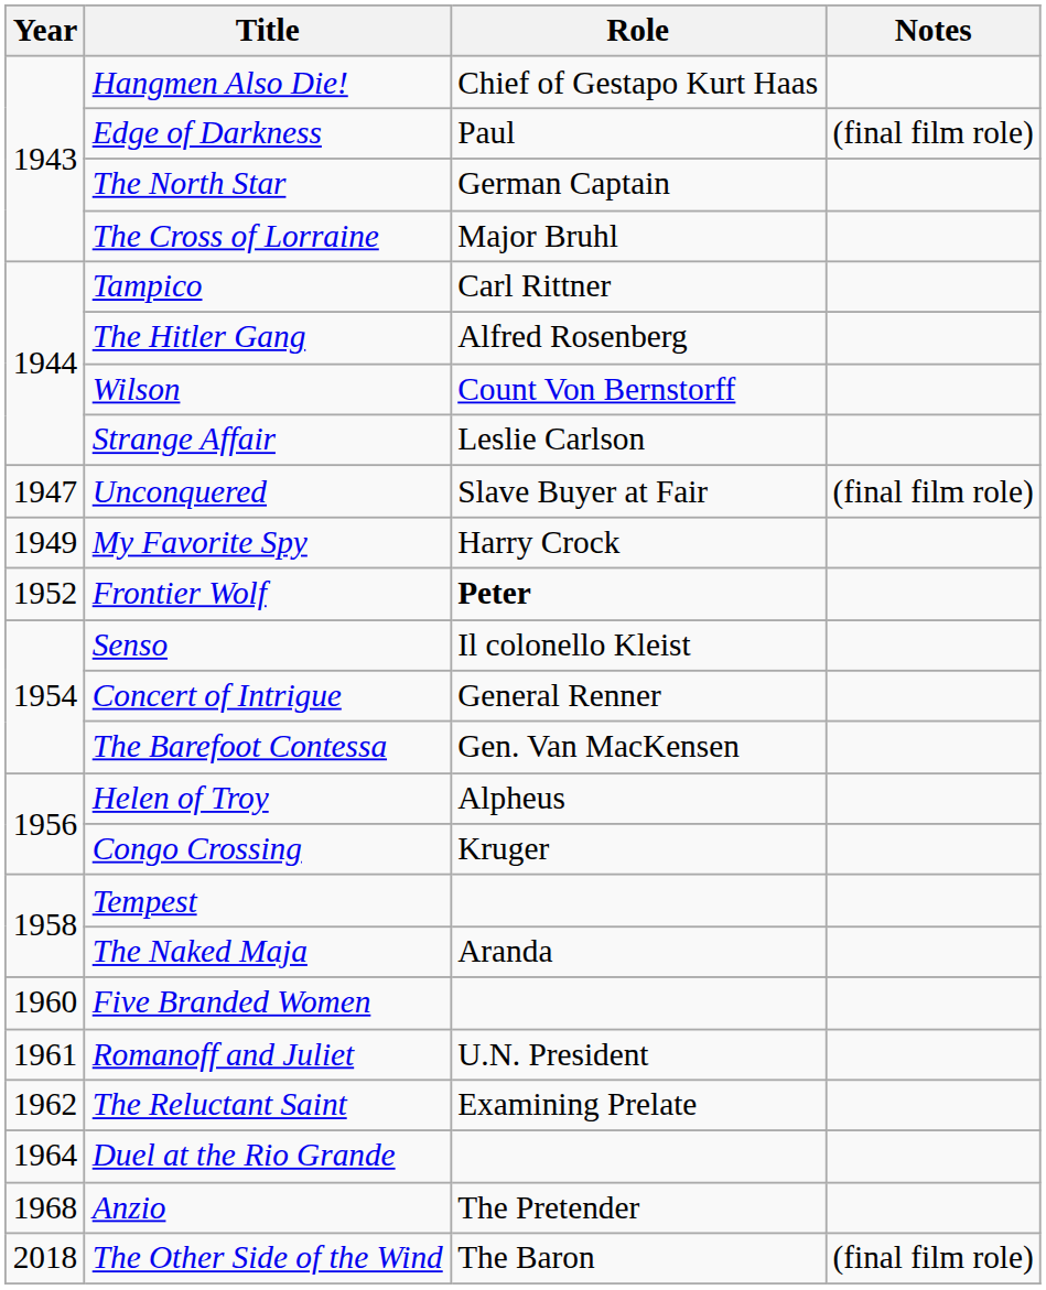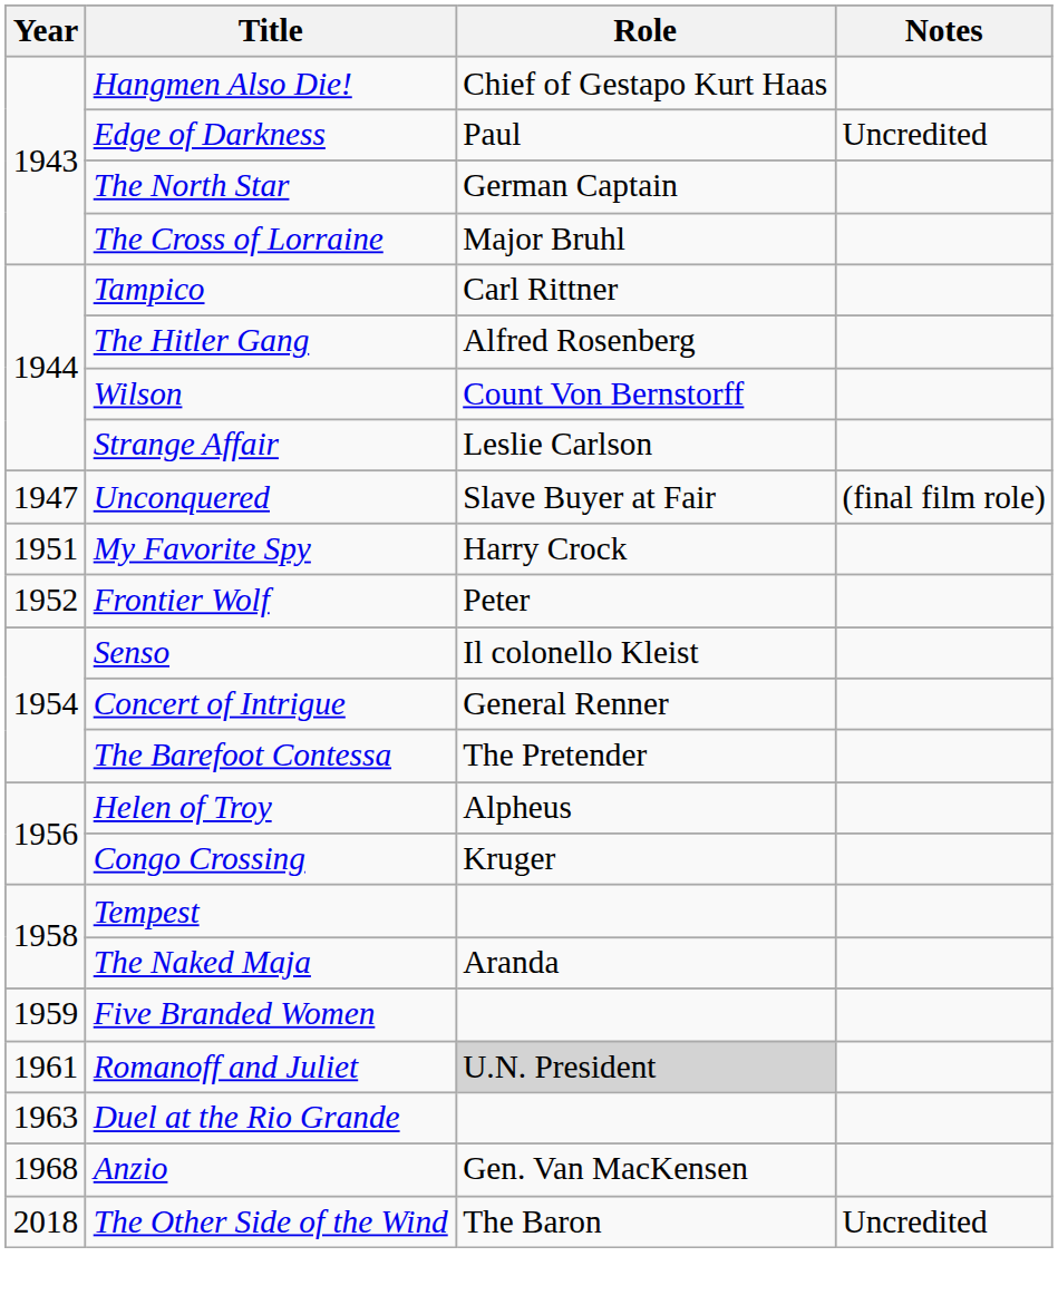 <table class="wikitable">
 <tr>
 <th>Year</th>
 <th>Title</th>
 <th>Role</th>
 <th>Notes</th>
 </tr>
 <tr>
 <td rowspan=4>1943</td>
 <td><em><a href='#'>Hangmen Also Die!</a></em></td>
 <td>Chief of Gestapo Kurt Haas</td>
 <td></td>
 </tr>
 <tr>
 <td><em><a href='#'>Edge of Darkness</a></em></td>
 <td>Paul</td>
-<td>(final film role)</td>
+<td>Uncredited</td>
 </tr>
 <tr>
 <td><em><a href='#'>The North Star</a></em></td>
 <td>German Captain</td>
 <td></td>
 </tr>
 <tr>
 <td><em><a href='#'>The Cross of Lorraine</a></em></td>
 <td>Major Bruhl</td>
 <td></td>
 </tr>
 <tr>
 <td rowspan=4>1944</td>
 <td><em><a href='#'>Tampico</a></em></td>
 <td>Carl Rittner</td>
 <td></td>
 </tr>
 <tr>
 <td><em><a href='#'>The Hitler Gang</a></em></td>
 <td>Alfred Rosenberg</td>
 <td></td>
 </tr>
 <tr>
 <td><em><a href='#'>Wilson</a></em></td>
 <td><a href='#'>Count Von Bernstorff</a></td>
 <td></td>
 </tr>
 <tr>
 <td><em><a href='#'>Strange Affair</a></em></td>
 <td>Leslie Carlson</td>
 <td></td>
 </tr>
 <tr>
 <td>1947</td>
 <td><em><a href='#'>Unconquered</a></em></td>
 <td>Slave Buyer at Fair</td>
 <td>(final film role)</td>
 </tr>
 <tr>
-<td>1949</td>
+<td>1951</td>
 <td><em><a href='#'>My Favorite Spy</a></em></td>
 <td>Harry Crock</td>
 <td></td>
 </tr>
 <tr>
 <td>1952</td>
 <td><em><a href='#'>Frontier Wolf</a></em></td>
-<td><strong>Peter</strong></td>
+<td>Peter</td>
 <td></td>
 </tr>
 <tr>
 <td rowspan=3>1954</td>
 <td><em><a href='#'>Senso</a></em></td>
 <td>Il colonello Kleist</td>
 <td></td>
 </tr>
 <tr>
 <td><em><a href='#'>Concert of Intrigue</a></em></td>
 <td>General Renner</td>
 <td></td>
 </tr>
 <tr>
 <td><em><a href='#'>The Barefoot Contessa</a></em></td>
-<td>Gen. Van MacKensen</td>
+<td>The Pretender</td>
 <td></td>
 </tr>
 <tr>
 <td rowspan=2>1956</td>
 <td><em><a href='#'>Helen of Troy</a></em></td>
 <td>Alpheus</td>
 <td></td>
 </tr>
 <tr>
 <td><em><a href='#'>Congo Crossing</a></em></td>
 <td>Kruger</td>
 <td></td>
 </tr>
 <tr>
 <td rowspan=2>1958</td>
 <td><em><a href='#'>Tempest</a></em></td>
 <td></td>
 <td></td>
 </tr>
 <tr>
 <td><em><a href='#'>The Naked Maja</a></em></td>
 <td>Aranda</td>
 <td></td>
 </tr>
 <tr>
-<td>1960</td>
+<td>1959</td>
 <td><em><a href='#'>Five Branded Women</a></em></td>
 <td></td>
 <td></td>
 </tr>
 <tr>
 <td>1961</td>
 <td><em><a href='#'>Romanoff and Juliet</a></em></td>
-<td>U.N. President</td>
+<td style="background: lightgrey;">U.N. President</td>
 <td></td>
 </tr>
 <tr>
-<td>1962</td>
-<td><em><a href='#'>The Reluctant Saint</a></em></td>
-<td>Examining Prelate</td>
-<td></td>
-</tr>
-<tr>
-<td>1964</td>
+<td>1963</td>
 <td><em><a href='#'>Duel at the Rio Grande</a></em></td>
 <td></td>
 <td></td>
 </tr>
 <tr>
 <td>1968</td>
 <td><em><a href='#'>Anzio</a></em></td>
-<td>The Pretender</td>
+<td>Gen. Van MacKensen</td>
 <td></td>
 </tr>
 <tr>
 <td>2018</td>
 <td><em><a href='#'>The Other Side of the Wind</a></em></td>
 <td>The Baron</td>
-<td>(final film role)</td>
+<td>Uncredited</td>
 </tr>
 </table>
